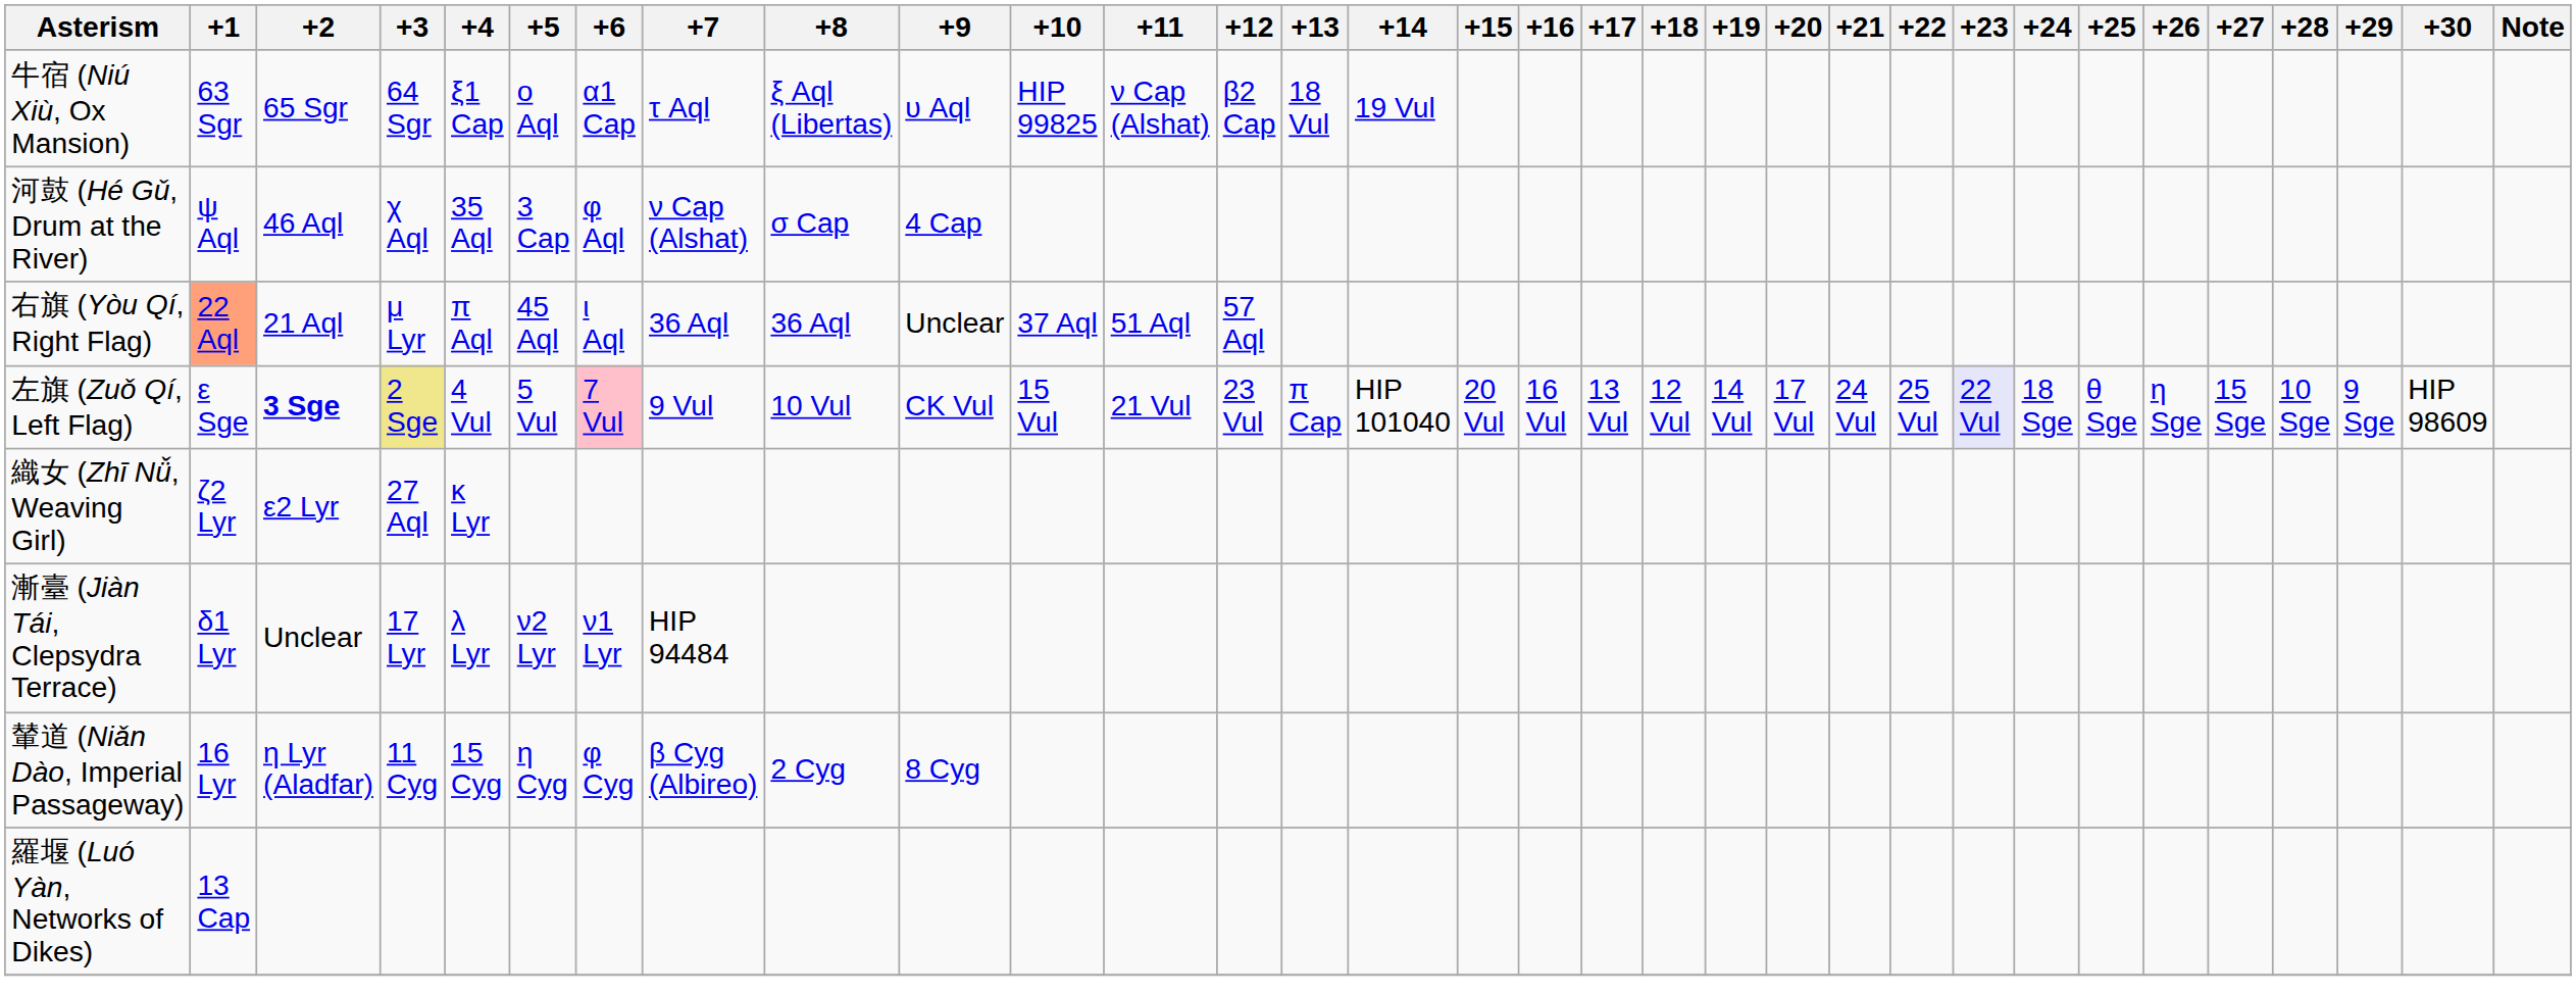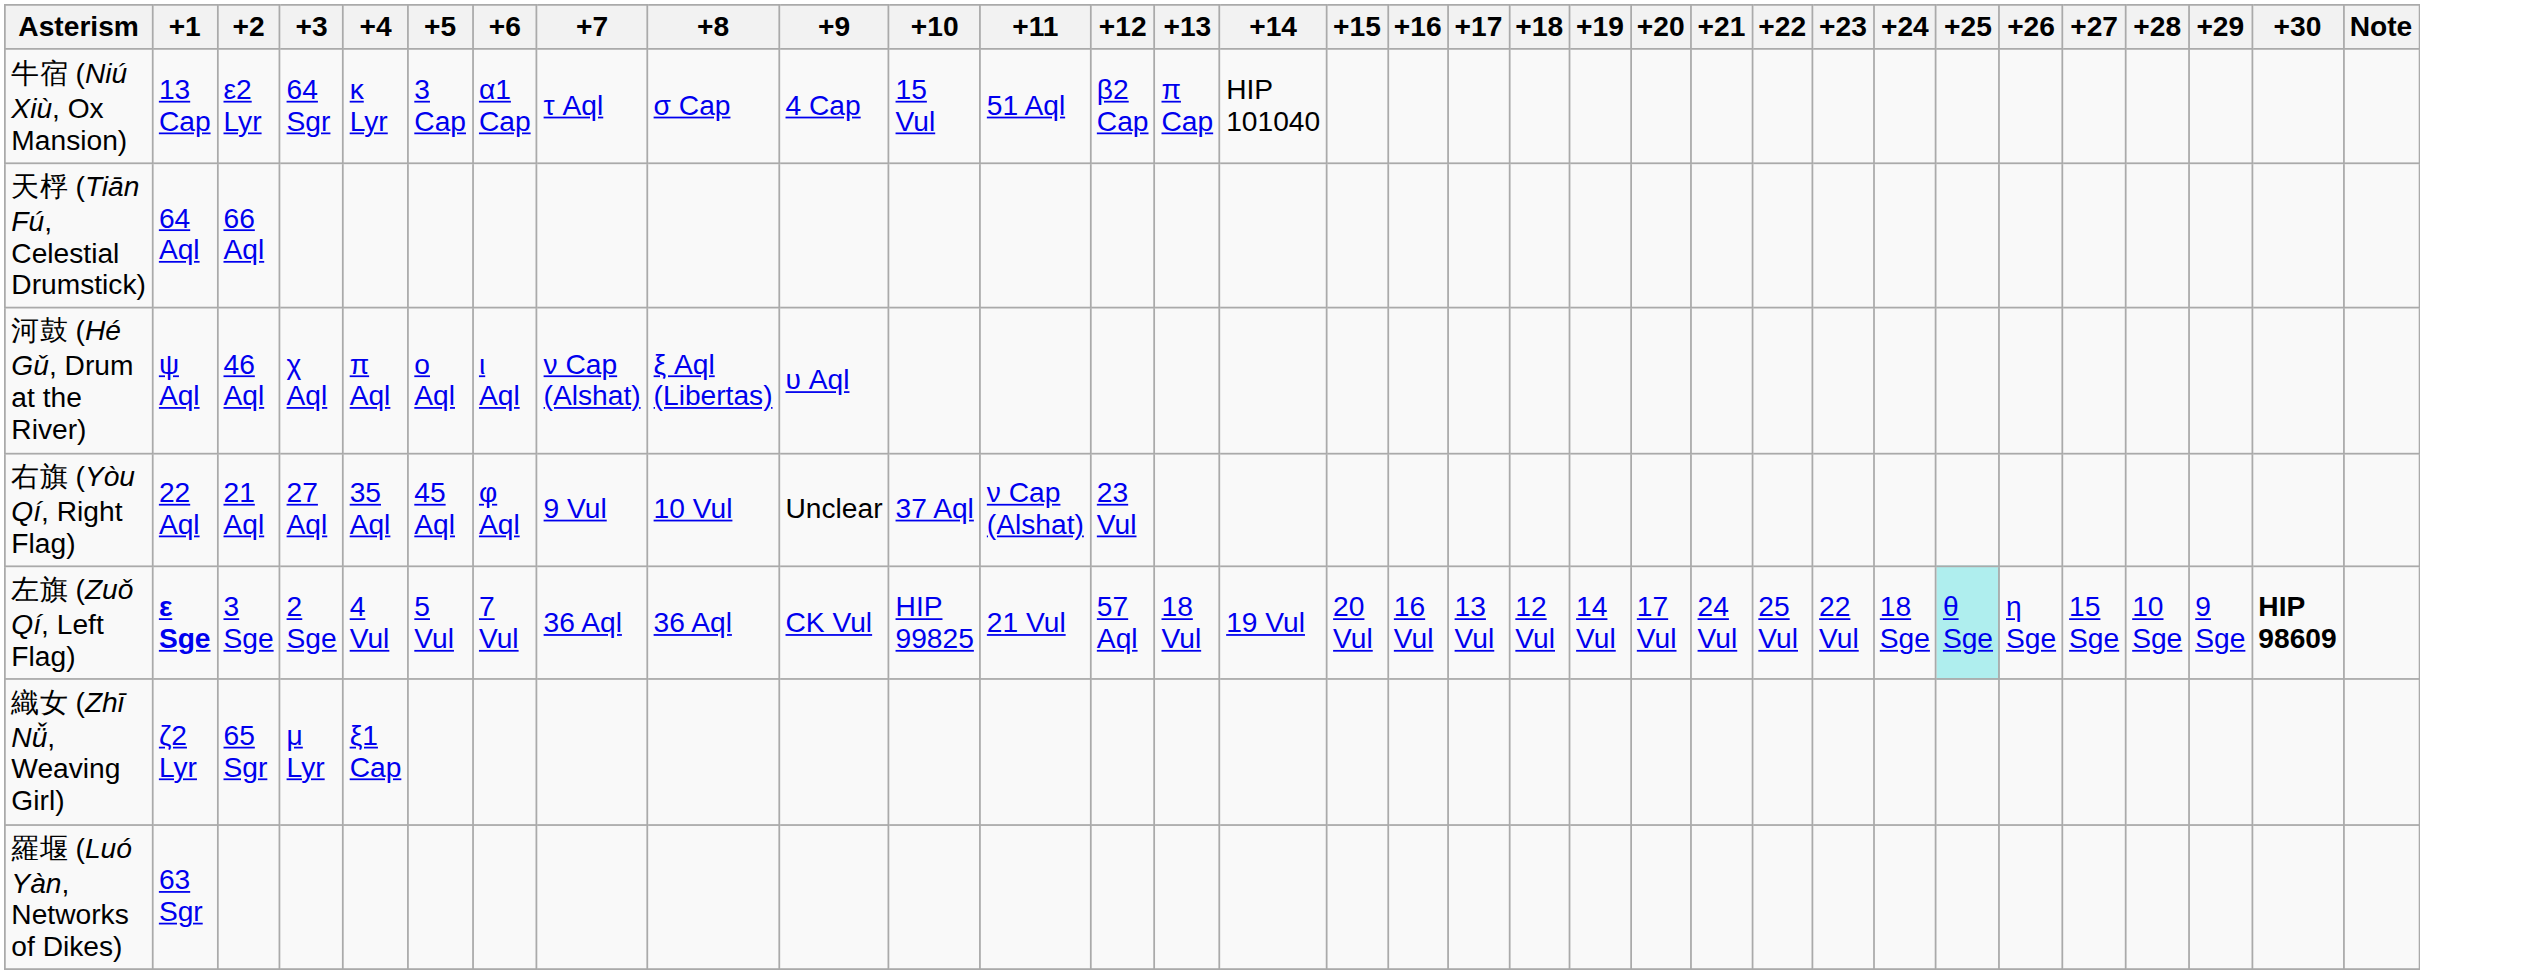 <table class = "wikitable">
 <tr>
 <th>Asterism</th>
 <th>+1</th>
 <th>+2</th>
 <th>+3</th>
 <th>+4</th>
 <th>+5</th>
 <th>+6</th>
 <th>+7</th>
 <th>+8</th>
 <th>+9</th>
 <th>+10</th>
 <th>+11</th>
 <th>+12</th>
 <th>+13</th>
 <th>+14</th>
 <th>+15</th>
 <th>+16</th>
 <th>+17</th>
 <th>+18</th>
 <th>+19</th>
 <th>+20</th>
 <th>+21</th>
 <th>+22</th>
 <th>+23</th>
 <th>+24</th>
 <th>+25</th>
 <th>+26</th>
 <th>+27</th>
 <th>+28</th>
 <th>+29</th>
 <th>+30</th>
 <th>Note</th>
 </tr>
 <tr>
 <td>牛宿 (<em>Niú Xiù</em>, Ox Mansion)</td>
-<td><a href='#'>63 Sgr</a></td>
-<td><a href='#'>65 Sgr</a></td>
+<td><a href='#'>13 Cap</a></td>
+<td><a href='#'>ε2 Lyr</a></td>
 <td><a href='#'>64 Sgr</a></td>
-<td><a href='#'>ξ1 Cap</a></td>
-<td><a href='#'>ο Aql</a></td>
+<td><a href='#'>κ Lyr</a></td>
+<td><a href='#'>3 Cap</a></td>
 <td><a href='#'>α1 Cap</a></td>
 <td><a href='#'>τ Aql</a></td>
-<td><a href='#'>ξ Aql (Libertas)</a></td>
-<td><a href='#'>υ Aql</a></td>
-<td><a href='#'>HIP 99825</a></td>
-<td><a href='#'>ν Cap (Alshat)</a></td>
+<td><a href='#'>σ Cap</a></td>
+<td><a href='#'>4 Cap</a></td>
+<td><a href='#'>15 Vul</a></td>
+<td><a href='#'>51 Aql</a></td>
 <td><a href='#'>β2 Cap</a></td>
-<td><a href='#'>18 Vul</a></td>
-<td><a href='#'>19 Vul</a></td>
+<td><a href='#'>π Cap</a></td>
+<td>HIP 101040</td>
 <td></td>
 <td></td>
 <td></td>
 <td></td>
 <td></td>
 <td></td>
 <td></td>
 <td></td>
 <td></td>
 <td></td>
 <td></td>
 <td></td>
 <td></td>
 <td></td>
 <td></td>
 <td></td>
 <td></td>
 </tr>
 <tr>
-<td>河鼓 (<em>Hé Gǔ</em>, Drum at the River)</td>
-<td><a href='#'>ψ Aql</a></td>
-<td><a href='#'>46 Aql</a></td>
-<td><a href='#'>χ Aql</a></td>
-<td><a href='#'>35 Aql</a></td>
-<td><a href='#'>3 Cap</a></td>
-<td><a href='#'>φ Aql</a></td>
-<td><a href='#'>ν Cap (Alshat)</a></td>
-<td><a href='#'>σ Cap</a></td>
-<td><a href='#'>4 Cap</a></td>
+<td>天桴 (<em>Tiān Fú</em>, Celestial Drumstick)</td>
+<td><a href='#'>64 Aql</a></td>
+<td><a href='#'>66 Aql</a></td>
 <td></td>
 <td></td>
-<td></td>
-<td></td>
-<td></td>
-<td></td>
-<td></td>
-<td></td>
-<td></td>
-<td></td>
-<td></td>
-<td></td>
-<td></td>
-<td></td>
-<td></td>
-<td></td>
-<td></td>
-<td></td>
-<td></td>
-<td></td>
-<td></td>
-<td></td>
-</tr>
-<tr>
-<td>右旗 (<em>Yòu Qí</em>, Right Flag)</td>
-<td style="background: lightsalmon;"><a href='#'>22 Aql</a></td>
-<td><a href='#'>21 Aql</a></td>
-<td><a href='#'>μ Lyr</a></td>
-<td><a href='#'>π Aql</a></td>
-<td><a href='#'>45 Aql</a></td>
-<td><a href='#'>ι Aql</a></td>
-<td><a href='#'>36 Aql</a></td>
-<td><a href='#'>36 Aql</a></td>
-<td>Unclear</td>
-<td><a href='#'>37 Aql</a></td>
-<td><a href='#'>51 Aql</a></td>
-<td><a href='#'>57 Aql</a></td>
-<td></td>
-<td></td>
-<td></td>
-<td></td>
-<td></td>
-<td></td>
-<td></td>
-<td></td>
-<td></td>
-<td></td>
-<td></td>
-<td></td>
-<td></td>
-<td></td>
-<td></td>
-<td></td>
-<td></td>
-<td></td>
-<td></td>
-</tr>
-<tr>
-<td>左旗 (<em>Zuǒ Qí</em>, Left Flag)</td>
-<td><a href='#'>ε Sge</a></td>
-<td><strong><a href='#'>3 Sge</a></strong></td>
-<td style="background: khaki;"><a href='#'>2 Sge</a></td>
-<td><a href='#'>4 Vul</a></td>
-<td><a href='#'>5 Vul</a></td>
-<td style="background: pink;"><a href='#'>7 Vul</a></td>
-<td><a href='#'>9 Vul</a></td>
-<td><a href='#'>10 Vul</a></td>
-<td><a href='#'>CK Vul</a></td>
-<td><a href='#'>15 Vul</a></td>
-<td><a href='#'>21 Vul</a></td>
-<td><a href='#'>23 Vul</a></td>
-<td><a href='#'>π Cap</a></td>
-<td>HIP 101040</td>
-<td><a href='#'>20 Vul</a></td>
-<td><a href='#'>16 Vul</a></td>
-<td><a href='#'>13 Vul</a></td>
-<td><a href='#'>12 Vul</a></td>
-<td><a href='#'>14 Vul</a></td>
-<td><a href='#'>17 Vul</a></td>
-<td><a href='#'>24 Vul</a></td>
-<td><a href='#'>25 Vul</a></td>
-<td style="background: lavender;"><a href='#'>22 Vul</a></td>
-<td><a href='#'>18 Sge</a></td>
-<td><a href='#'>θ Sge</a></td>
-<td><a href='#'>η Sge</a></td>
-<td><a href='#'>15 Sge</a></td>
-<td><a href='#'>10 Sge</a></td>
-<td><a href='#'>9 Sge</a></td>
-<td>HIP 98609</td>
-<td></td>
-</tr>
-<tr>
-<td>織女 (<em>Zhī Nǚ</em>, Weaving Girl)</td>
-<td><a href='#'>ζ2 Lyr</a></td>
-<td><a href='#'>ε2 Lyr</a></td>
-<td><a href='#'>27 Aql</a></td>
-<td><a href='#'>κ Lyr</a></td>
 <td></td>
 <td></td>
 <td></td>
 <td></td>
 <td></td>
 <td></td>
 <td></td>
 <td></td>
 <td></td>
 <td></td>
 <td></td>
 <td></td>
 <td></td>
 <td></td>
 <td></td>
 <td></td>
 <td></td>
 <td></td>
 <td></td>
 <td></td>
 <td></td>
 <td></td>
 <td></td>
 <td></td>
 <td></td>
 <td></td>
 <td></td>
 </tr>
 <tr>
-<td>漸臺 (<em>Jiàn Tái</em>, Clepsydra Terrace)</td>
-<td><a href='#'>δ1 Lyr</a></td>
+<td>河鼓 (<em>Hé Gǔ</em>, Drum at the River)</td>
+<td><a href='#'>ψ Aql</a></td>
+<td><a href='#'>46 Aql</a></td>
+<td><a href='#'>χ Aql</a></td>
+<td><a href='#'>π Aql</a></td>
+<td><a href='#'>ο Aql</a></td>
+<td><a href='#'>ι Aql</a></td>
+<td><a href='#'>ν Cap (Alshat)</a></td>
+<td><a href='#'>ξ Aql (Libertas)</a></td>
+<td><a href='#'>υ Aql</a></td>
+<td></td>
+<td></td>
+<td></td>
+<td></td>
+<td></td>
+<td></td>
+<td></td>
+<td></td>
+<td></td>
+<td></td>
+<td></td>
+<td></td>
+<td></td>
+<td></td>
+<td></td>
+<td></td>
+<td></td>
+<td></td>
+<td></td>
+<td></td>
+<td></td>
+<td></td>
+</tr>
+<tr>
+<td>右旗 (<em>Yòu Qí</em>, Right Flag)</td>
+<td><a href='#'>22 Aql</a></td>
+<td><a href='#'>21 Aql</a></td>
+<td><a href='#'>27 Aql</a></td>
+<td><a href='#'>35 Aql</a></td>
+<td><a href='#'>45 Aql</a></td>
+<td><a href='#'>φ Aql</a></td>
+<td><a href='#'>9 Vul</a></td>
+<td><a href='#'>10 Vul</a></td>
 <td>Unclear</td>
-<td><a href='#'>17 Lyr</a></td>
-<td><a href='#'>λ Lyr</a></td>
-<td><a href='#'>ν2 Lyr</a></td>
-<td><a href='#'>ν1 Lyr</a></td>
-<td>HIP 94484</td>
+<td><a href='#'>37 Aql</a></td>
+<td><a href='#'>ν Cap (Alshat)</a></td>
+<td><a href='#'>23 Vul</a></td>
+<td></td>
+<td></td>
+<td></td>
+<td></td>
+<td></td>
+<td></td>
+<td></td>
+<td></td>
+<td></td>
+<td></td>
+<td></td>
+<td></td>
+<td></td>
+<td></td>
+<td></td>
+<td></td>
+<td></td>
+<td></td>
+<td></td>
+</tr>
+<tr>
+<td>左旗 (<em>Zuǒ Qí</em>, Left Flag)</td>
+<td><strong><a href='#'>ε Sge</a></strong></td>
+<td><a href='#'>3 Sge</a></td>
+<td><a href='#'>2 Sge</a></td>
+<td><a href='#'>4 Vul</a></td>
+<td><a href='#'>5 Vul</a></td>
+<td><a href='#'>7 Vul</a></td>
+<td><a href='#'>36 Aql</a></td>
+<td><a href='#'>36 Aql</a></td>
+<td><a href='#'>CK Vul</a></td>
+<td><a href='#'>HIP 99825</a></td>
+<td><a href='#'>21 Vul</a></td>
+<td><a href='#'>57 Aql</a></td>
+<td><a href='#'>18 Vul</a></td>
+<td><a href='#'>19 Vul</a></td>
+<td><a href='#'>20 Vul</a></td>
+<td><a href='#'>16 Vul</a></td>
+<td><a href='#'>13 Vul</a></td>
+<td><a href='#'>12 Vul</a></td>
+<td><a href='#'>14 Vul</a></td>
+<td><a href='#'>17 Vul</a></td>
+<td><a href='#'>24 Vul</a></td>
+<td><a href='#'>25 Vul</a></td>
+<td><a href='#'>22 Vul</a></td>
+<td><a href='#'>18 Sge</a></td>
+<td style="background: paleturquoise;"><a href='#'>θ Sge</a></td>
+<td><a href='#'>η Sge</a></td>
+<td><a href='#'>15 Sge</a></td>
+<td><a href='#'>10 Sge</a></td>
+<td><a href='#'>9 Sge</a></td>
+<td><strong>HIP 98609</strong></td>
+<td></td>
+</tr>
+<tr>
+<td>織女 (<em>Zhī Nǚ</em>, Weaving Girl)</td>
+<td><a href='#'>ζ2 Lyr</a></td>
+<td><a href='#'>65 Sgr</a></td>
+<td><a href='#'>μ Lyr</a></td>
+<td><a href='#'>ξ1 Cap</a></td>
+<td></td>
+<td></td>
+<td></td>
 <td></td>
 <td></td>
 <td></td>
 <td></td>
 <td></td>
 <td></td>
 <td></td>
 <td></td>
 <td></td>
 <td></td>
 <td></td>
 <td></td>
 <td></td>
 <td></td>
 <td></td>
 <td></td>
 <td></td>
 <td></td>
 <td></td>
 <td></td>
 <td></td>
 <td></td>
 <td></td>
 <td></td>
 </tr>
 <tr>
-<td>輦道 (<em>Niǎn Dào</em>, Imperial Passageway)</td>
-<td><a href='#'>16 Lyr</a></td>
-<td><a href='#'>η Lyr (Aladfar)</a></td>
-<td><a href='#'>11 Cyg</a></td>
-<td><a href='#'>15 Cyg</a></td>
-<td><a href='#'>η Cyg</a></td>
-<td><a href='#'>φ Cyg</a></td>
-<td><a href='#'>β Cyg (Albireo)</a></td>
-<td><a href='#'>2 Cyg</a></td>
-<td><a href='#'>8 Cyg</a></td>
-<td></td>
-<td></td>
-<td></td>
-<td></td>
-<td></td>
-<td></td>
-<td></td>
-<td></td>
-<td></td>
-<td></td>
-<td></td>
-<td></td>
-<td></td>
-<td></td>
-<td></td>
-<td></td>
-<td></td>
-<td></td>
-<td></td>
-<td></td>
-<td></td>
-<td></td>
-</tr>
-<tr>
 <td>羅堰 (<em>Luó Yàn</em>, Networks of Dikes)</td>
-<td><a href='#'>13 Cap</a></td>
+<td><a href='#'>63 Sgr</a></td>
 <td></td>
 <td></td>
 <td></td>
 <td></td>
 <td></td>
 <td></td>
 <td></td>
 <td></td>
 <td></td>
 <td></td>
 <td></td>
 <td></td>
 <td></td>
 <td></td>
 <td></td>
 <td></td>
 <td></td>
 <td></td>
 <td></td>
 <td></td>
 <td></td>
 <td></td>
 <td></td>
 <td></td>
 <td></td>
 <td></td>
 <td></td>
 <td></td>
 <td></td>
 <td></td>
 </tr>
 <tr>
 </tr>
 </table>
